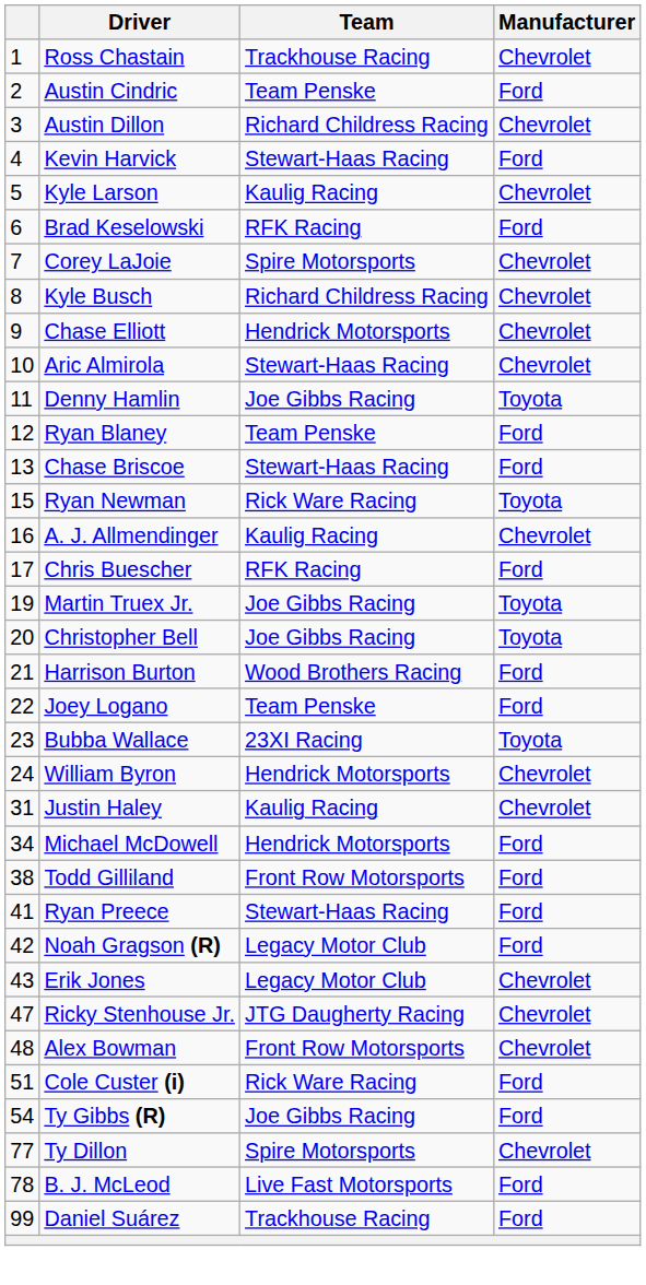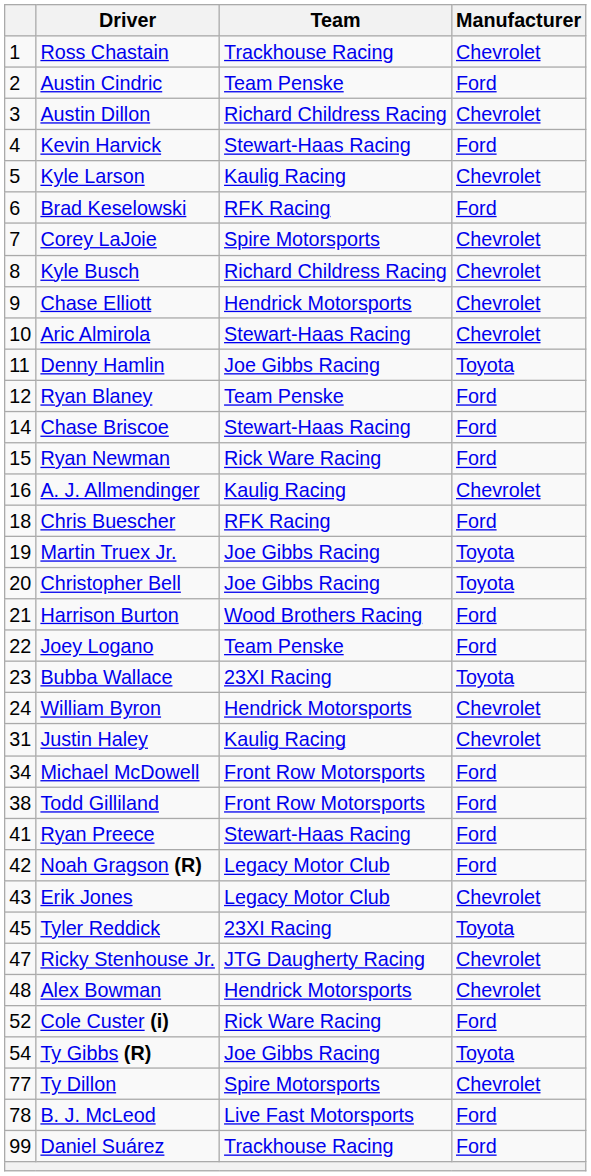 <table class="wikitable" style="font-size:95%">
 <tr>
 <th></th>
 <th>Driver</th>
 <th>Team</th>
 <th>Manufacturer</th>
 </tr>
 <tr>
 <td>1</td>
 <td><a href='#'>Ross Chastain</a></td>
 <td><a href='#'>Trackhouse Racing</a></td>
 <td><a href='#'>Chevrolet</a></td>
 </tr>
 <tr>
 <td>2</td>
 <td><a href='#'>Austin Cindric</a></td>
 <td><a href='#'>Team Penske</a></td>
 <td><a href='#'>Ford</a></td>
 </tr>
 <tr>
 <td>3</td>
 <td><a href='#'>Austin Dillon</a></td>
 <td><a href='#'>Richard Childress Racing</a></td>
 <td><a href='#'>Chevrolet</a></td>
 </tr>
 <tr>
 <td>4</td>
 <td><a href='#'>Kevin Harvick</a></td>
 <td><a href='#'>Stewart-Haas Racing</a></td>
 <td><a href='#'>Ford</a></td>
 </tr>
 <tr>
 <td>5</td>
 <td><a href='#'>Kyle Larson</a></td>
 <td><a href='#'>Kaulig Racing</a></td>
 <td><a href='#'>Chevrolet</a></td>
 </tr>
 <tr>
 <td>6</td>
 <td><a href='#'>Brad Keselowski</a></td>
 <td><a href='#'>RFK Racing</a></td>
 <td><a href='#'>Ford</a></td>
 </tr>
 <tr>
 <td>7</td>
 <td><a href='#'>Corey LaJoie</a></td>
 <td><a href='#'>Spire Motorsports</a></td>
 <td><a href='#'>Chevrolet</a></td>
 </tr>
 <tr>
 <td>8</td>
 <td><a href='#'>Kyle Busch</a></td>
 <td><a href='#'>Richard Childress Racing</a></td>
 <td><a href='#'>Chevrolet</a></td>
 </tr>
 <tr>
 <td>9</td>
 <td><a href='#'>Chase Elliott</a></td>
 <td><a href='#'>Hendrick Motorsports</a></td>
 <td><a href='#'>Chevrolet</a></td>
 </tr>
 <tr>
 <td>10</td>
 <td><a href='#'>Aric Almirola</a></td>
 <td><a href='#'>Stewart-Haas Racing</a></td>
 <td><a href='#'>Chevrolet</a></td>
 </tr>
 <tr>
 <td>11</td>
 <td><a href='#'>Denny Hamlin</a></td>
 <td><a href='#'>Joe Gibbs Racing</a></td>
 <td><a href='#'>Toyota</a></td>
 </tr>
 <tr>
 <td>12</td>
 <td><a href='#'>Ryan Blaney</a></td>
 <td><a href='#'>Team Penske</a></td>
 <td><a href='#'>Ford</a></td>
 </tr>
 <tr>
-<td>13</td>
+<td>14</td>
 <td><a href='#'>Chase Briscoe</a></td>
 <td><a href='#'>Stewart-Haas Racing</a></td>
 <td><a href='#'>Ford</a></td>
 </tr>
 <tr>
 <td>15</td>
 <td><a href='#'>Ryan Newman</a></td>
 <td><a href='#'>Rick Ware Racing</a></td>
-<td><a href='#'>Toyota</a></td>
+<td><a href='#'>Ford</a></td>
 </tr>
 <tr>
 <td>16</td>
 <td><a href='#'>A. J. Allmendinger</a></td>
 <td><a href='#'>Kaulig Racing</a></td>
 <td><a href='#'>Chevrolet</a></td>
 </tr>
 <tr>
-<td>17</td>
+<td>18</td>
 <td><a href='#'>Chris Buescher</a></td>
 <td><a href='#'>RFK Racing</a></td>
 <td><a href='#'>Ford</a></td>
 </tr>
 <tr>
 <td>19</td>
 <td><a href='#'>Martin Truex Jr.</a></td>
 <td><a href='#'>Joe Gibbs Racing</a></td>
 <td><a href='#'>Toyota</a></td>
 </tr>
 <tr>
 <td>20</td>
 <td><a href='#'>Christopher Bell</a></td>
 <td><a href='#'>Joe Gibbs Racing</a></td>
 <td><a href='#'>Toyota</a></td>
 </tr>
 <tr>
 <td>21</td>
 <td><a href='#'>Harrison Burton</a></td>
 <td><a href='#'>Wood Brothers Racing</a></td>
 <td><a href='#'>Ford</a></td>
 </tr>
 <tr>
 <td>22</td>
 <td><a href='#'>Joey Logano</a></td>
 <td><a href='#'>Team Penske</a></td>
 <td><a href='#'>Ford</a></td>
 </tr>
 <tr>
 <td>23</td>
 <td><a href='#'>Bubba Wallace</a></td>
 <td><a href='#'>23XI Racing</a></td>
 <td><a href='#'>Toyota</a></td>
 </tr>
 <tr>
 <td>24</td>
 <td><a href='#'>William Byron</a></td>
 <td><a href='#'>Hendrick Motorsports</a></td>
 <td><a href='#'>Chevrolet</a></td>
 </tr>
 <tr>
 <td>31</td>
 <td><a href='#'>Justin Haley</a></td>
 <td><a href='#'>Kaulig Racing</a></td>
 <td><a href='#'>Chevrolet</a></td>
 </tr>
 <tr>
 <td>34</td>
 <td><a href='#'>Michael McDowell</a></td>
-<td><a href='#'>Hendrick Motorsports</a></td>
+<td><a href='#'>Front Row Motorsports</a></td>
 <td><a href='#'>Ford</a></td>
 </tr>
 <tr>
 <td>38</td>
 <td><a href='#'>Todd Gilliland</a></td>
 <td><a href='#'>Front Row Motorsports</a></td>
 <td><a href='#'>Ford</a></td>
 </tr>
 <tr>
 <td>41</td>
 <td><a href='#'>Ryan Preece</a></td>
 <td><a href='#'>Stewart-Haas Racing</a></td>
 <td><a href='#'>Ford</a></td>
 </tr>
 <tr>
 <td>42</td>
 <td><a href='#'>Noah Gragson</a> <strong>(R)</strong></td>
 <td><a href='#'>Legacy Motor Club</a></td>
 <td><a href='#'>Ford</a></td>
 </tr>
 <tr>
 <td>43</td>
 <td><a href='#'>Erik Jones</a></td>
 <td><a href='#'>Legacy Motor Club</a></td>
 <td><a href='#'>Chevrolet</a></td>
 </tr>
 <tr>
+<td>45</td>
+<td><a href='#'>Tyler Reddick</a></td>
+<td><a href='#'>23XI Racing</a></td>
+<td><a href='#'>Toyota</a></td>
+</tr>
+<tr>
 <td>47</td>
 <td nowrap><a href='#'>Ricky Stenhouse Jr.</a></td>
 <td><a href='#'>JTG Daugherty Racing</a></td>
 <td><a href='#'>Chevrolet</a></td>
 </tr>
 <tr>
 <td>48</td>
 <td><a href='#'>Alex Bowman</a></td>
-<td><a href='#'>Front Row Motorsports</a></td>
+<td><a href='#'>Hendrick Motorsports</a></td>
 <td><a href='#'>Chevrolet</a></td>
 </tr>
 <tr>
-<td>51</td>
+<td>52</td>
 <td><a href='#'>Cole Custer</a> <strong>(i)</strong></td>
 <td><a href='#'>Rick Ware Racing</a></td>
 <td><a href='#'>Ford</a></td>
 </tr>
 <tr>
 <td>54</td>
 <td><a href='#'>Ty Gibbs</a> <strong>(R)</strong></td>
 <td><a href='#'>Joe Gibbs Racing</a></td>
-<td><a href='#'>Ford</a></td>
+<td><a href='#'>Toyota</a></td>
 </tr>
 <tr>
 <td>77</td>
 <td><a href='#'>Ty Dillon</a></td>
 <td><a href='#'>Spire Motorsports</a></td>
 <td><a href='#'>Chevrolet</a></td>
 </tr>
 <tr>
 <td>78</td>
 <td><a href='#'>B. J. McLeod</a></td>
 <td><a href='#'>Live Fast Motorsports</a></td>
 <td><a href='#'>Ford</a></td>
 </tr>
 <tr>
 <td>99</td>
 <td><a href='#'>Daniel Suárez</a></td>
 <td><a href='#'>Trackhouse Racing</a></td>
 <td><a href='#'>Ford</a></td>
 </tr>
 <tr>
 <th colspan="4"></th>
 </tr>
 </table>
